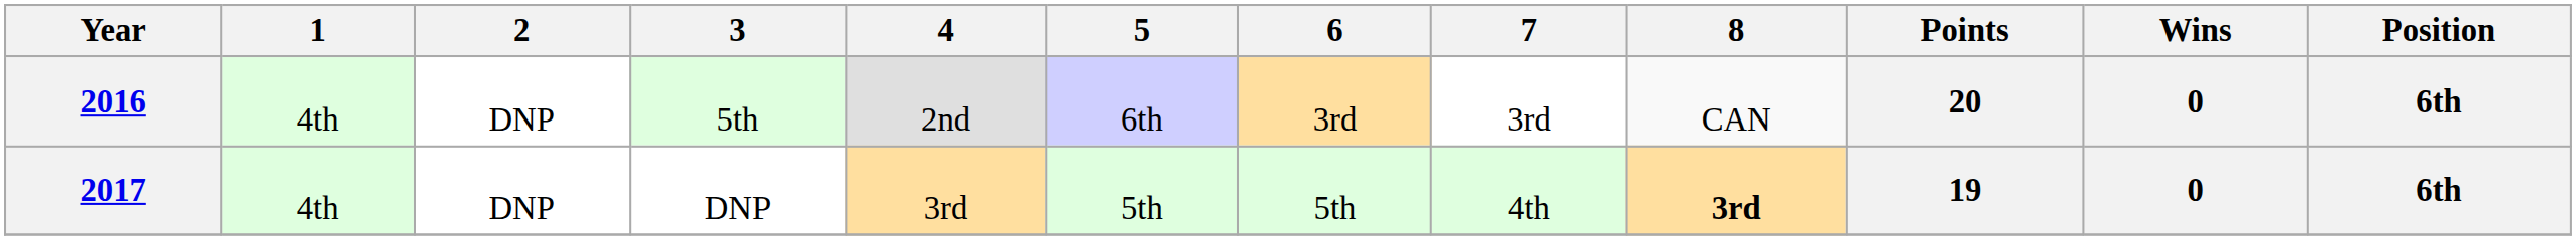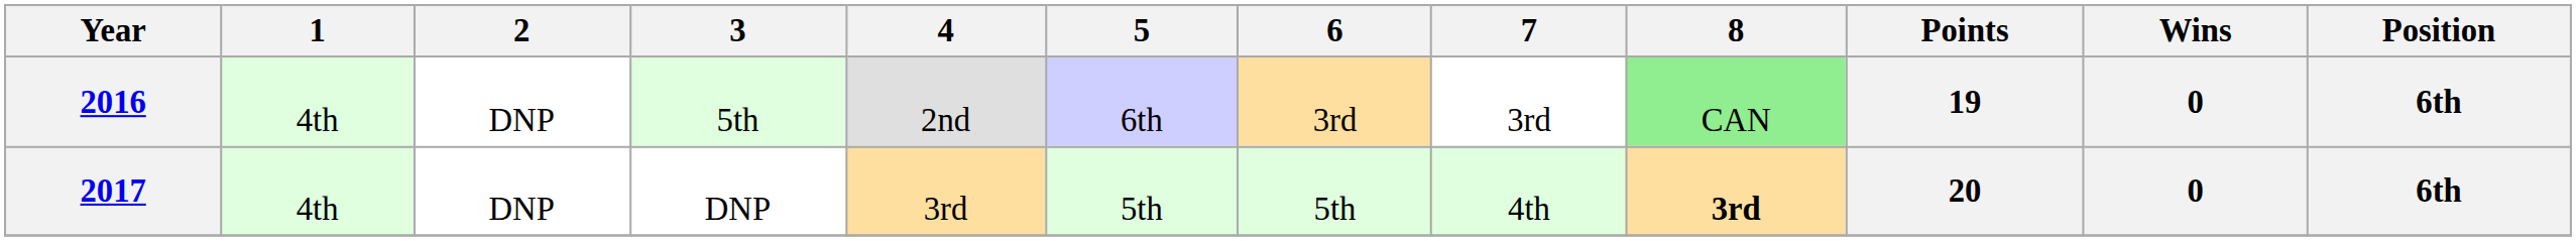 <table class="wikitable" style="text-align: center;" style="font-size:small" style="clear:both;">
 <tr>
 <th width="2%">Year</th>
 <th width="2%">1</th>
 <th width="2%">2</th>
 <th width="2%">3</th>
 <th width="2%">4</th>
 <th width="2%">5</th>
 <th width="2%">6</th>
 <th width="2%">7</th>
 <th width="2%">8</th>
 <th width="2%">Points</th>
 <th width="2%">Wins</th>
 <th width="2%">Position</th>
 </tr>
 <tr align=center>
 <th><a href='#'>2016</a></th>
 <td style="background:#dfffdf;"> <br>4th</td>
 <td style="background:#FFFFFF;"> <br>DNP</td>
 <td style="background:#dfffdf;"> <br>5th</td>
 <td style="background:#dfdfdf;"> <br>2nd</td>
 <td style="background:#cfcfff;"> <br>6th</td>
 <td style="background:#ffdf9f;"> <br>3rd</td>
 <td style="background:#FFFFFF;"> <br>3rd</td>
-<td> <br>CAN</td>
-<th>20</th>
+<td style="background: lightgreen;"> <br>CAN</td>
+<th>19</th>
 <th>0</th>
 <th>6th</th>
 </tr>
 <tr align=center>
 <th><a href='#'>2017</a></th>
 <td style="background:#dfffdf;"> <br>4th</td>
 <td style="background:#FFFFFF;"> <br>DNP</td>
 <td style="background:#FFFFFF;"> <br>DNP</td>
 <td style="background:#ffdf9f;"> <br>3rd</td>
 <td style="background:#dfffdf;"> <br>5th</td>
 <td style="background:#dfffdf;"> <br>5th</td>
 <td style="background:#dfffdf;"> <br>4th</td>
 <td style="background:#ffdf9f;"><strong> <br>3rd</strong></td>
-<th>19</th>
+<th>20</th>
 <th>0</th>
 <th>6th</th>
 </tr>
 <tr>
 </tr>
 </table>
